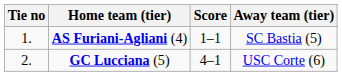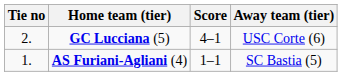 <table class="wikitable" style="text-align: center">
 <tr>
 <th>Tie no</th>
 <th>Home team (tier)</th>
 <th>Score</th>
 <th>Away team (tier)</th>
 </tr>
 <tr>
+<td>2.</td>
+<td><strong><a href='#'>GC Lucciana</a></strong> (5)</td>
+<td>4–1</td>
+<td><a href='#'>USC Corte</a> (6)</td>
+</tr>
+<tr>
 <td>1.</td>
 <td><strong><a href='#'>AS Furiani-Agliani</a></strong> (4)</td>
 <td>1–1 </td>
 <td><a href='#'>SC Bastia</a> (5)</td>
 </tr>
-<tr>
-<td>2.</td>
-<td><strong><a href='#'>GC Lucciana</a></strong> (5)</td>
-<td>4–1</td>
-<td><a href='#'>USC Corte</a> (6)</td>
-</tr>
 </table>
